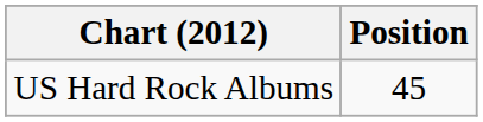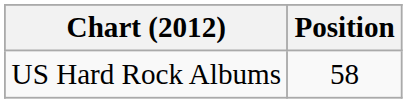 <table class="wikitable">
 <tr>
 <th>Chart (2012)</th>
 <th>Position</th>
 </tr>
 <tr>
 <td>US Hard Rock Albums</td>
-<td style="text-align:center;">45</td>
+<td style="text-align:center;">58</td>
 </tr>
 </table>
